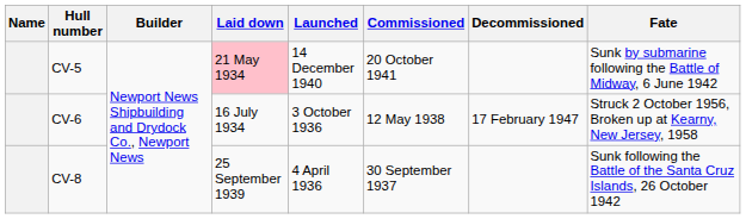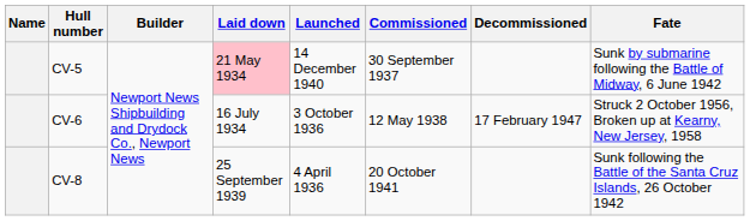 <table class="wikitable plainrowheaders">
 <tr>
 <th scope="col">Name</th>
 <th scope="col">Hull number</th>
 <th scope="col">Builder</th>
 <th scope="col"><a href='#'>Laid down</a></th>
 <th scope="col"><a href='#'>Launched</a></th>
 <th scope="col"><a href='#'>Commissioned</a></th>
 <th scope="col">Decommissioned</th>
 <th scope="col" style="min-width: 9em;">Fate</th>
 </tr>
 <tr>
 <th scope="row"></th>
 <td>CV-5</td>
 <td rowspan=3><a href='#'>Newport News Shipbuilding and Drydock Co.</a>, <a href='#'>Newport News</a></td>
 <td style="background: pink;">21 May 1934</td>
 <td>14 December 1940</td>
-<td>20 October 1941</td>
+<td>30 September 1937</td>
 <td></td>
 <td>Sunk <a href='#'>by submarine</a> following the <a href='#'>Battle of Midway</a>, 6 June 1942</td>
 </tr>
 <tr>
 <th scope="row"></th>
 <td>CV-6</td>
 <td>16 July 1934</td>
 <td>3 October 1936</td>
 <td>12 May 1938</td>
 <td>17 February 1947</td>
 <td>Struck 2 October 1956, Broken up at <a href='#'>Kearny, New Jersey</a>, 1958</td>
 </tr>
 <tr>
 <th scope="row"></th>
 <td>CV-8</td>
 <td>25 September 1939</td>
 <td>4 April 1936</td>
-<td>30 September 1937</td>
+<td>20 October 1941</td>
 <td></td>
 <td>Sunk following the <a href='#'>Battle of the Santa Cruz Islands</a>, 26 October 1942</td>
 </tr>
 </table>
